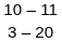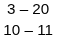 <table style="text-align:center">
 <tr>
 <th width=200></th>
 <th width=100></th>
 <th width=200></th>
 </tr>
 <tr>
 <td align=right></td>
-<td>10 – 11</td>
+<td>3 – 20</td>
 <td align=left><strong></strong></td>
 </tr>
 <tr>
 <td align=right></td>
-<td>3 – 20</td>
+<td>10 – 11</td>
 <td align=left><strong></strong></td>
 </tr>
 </table>
